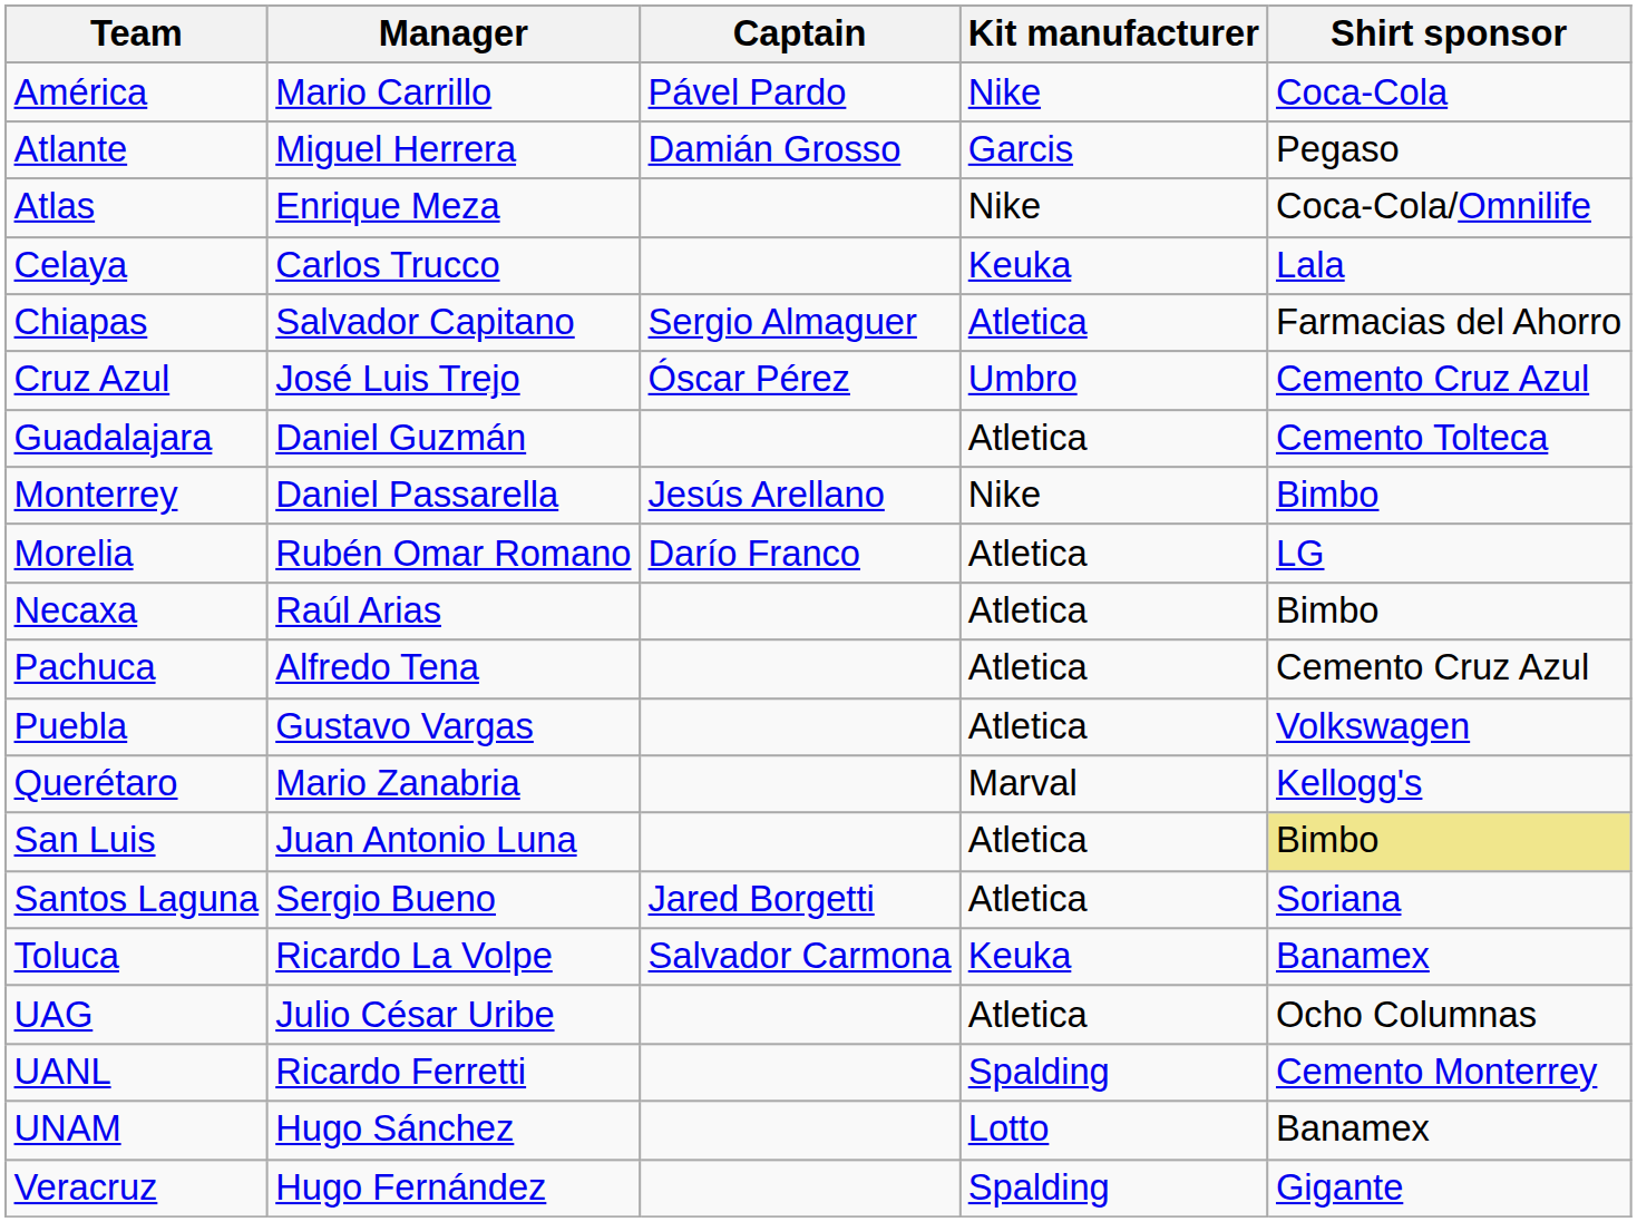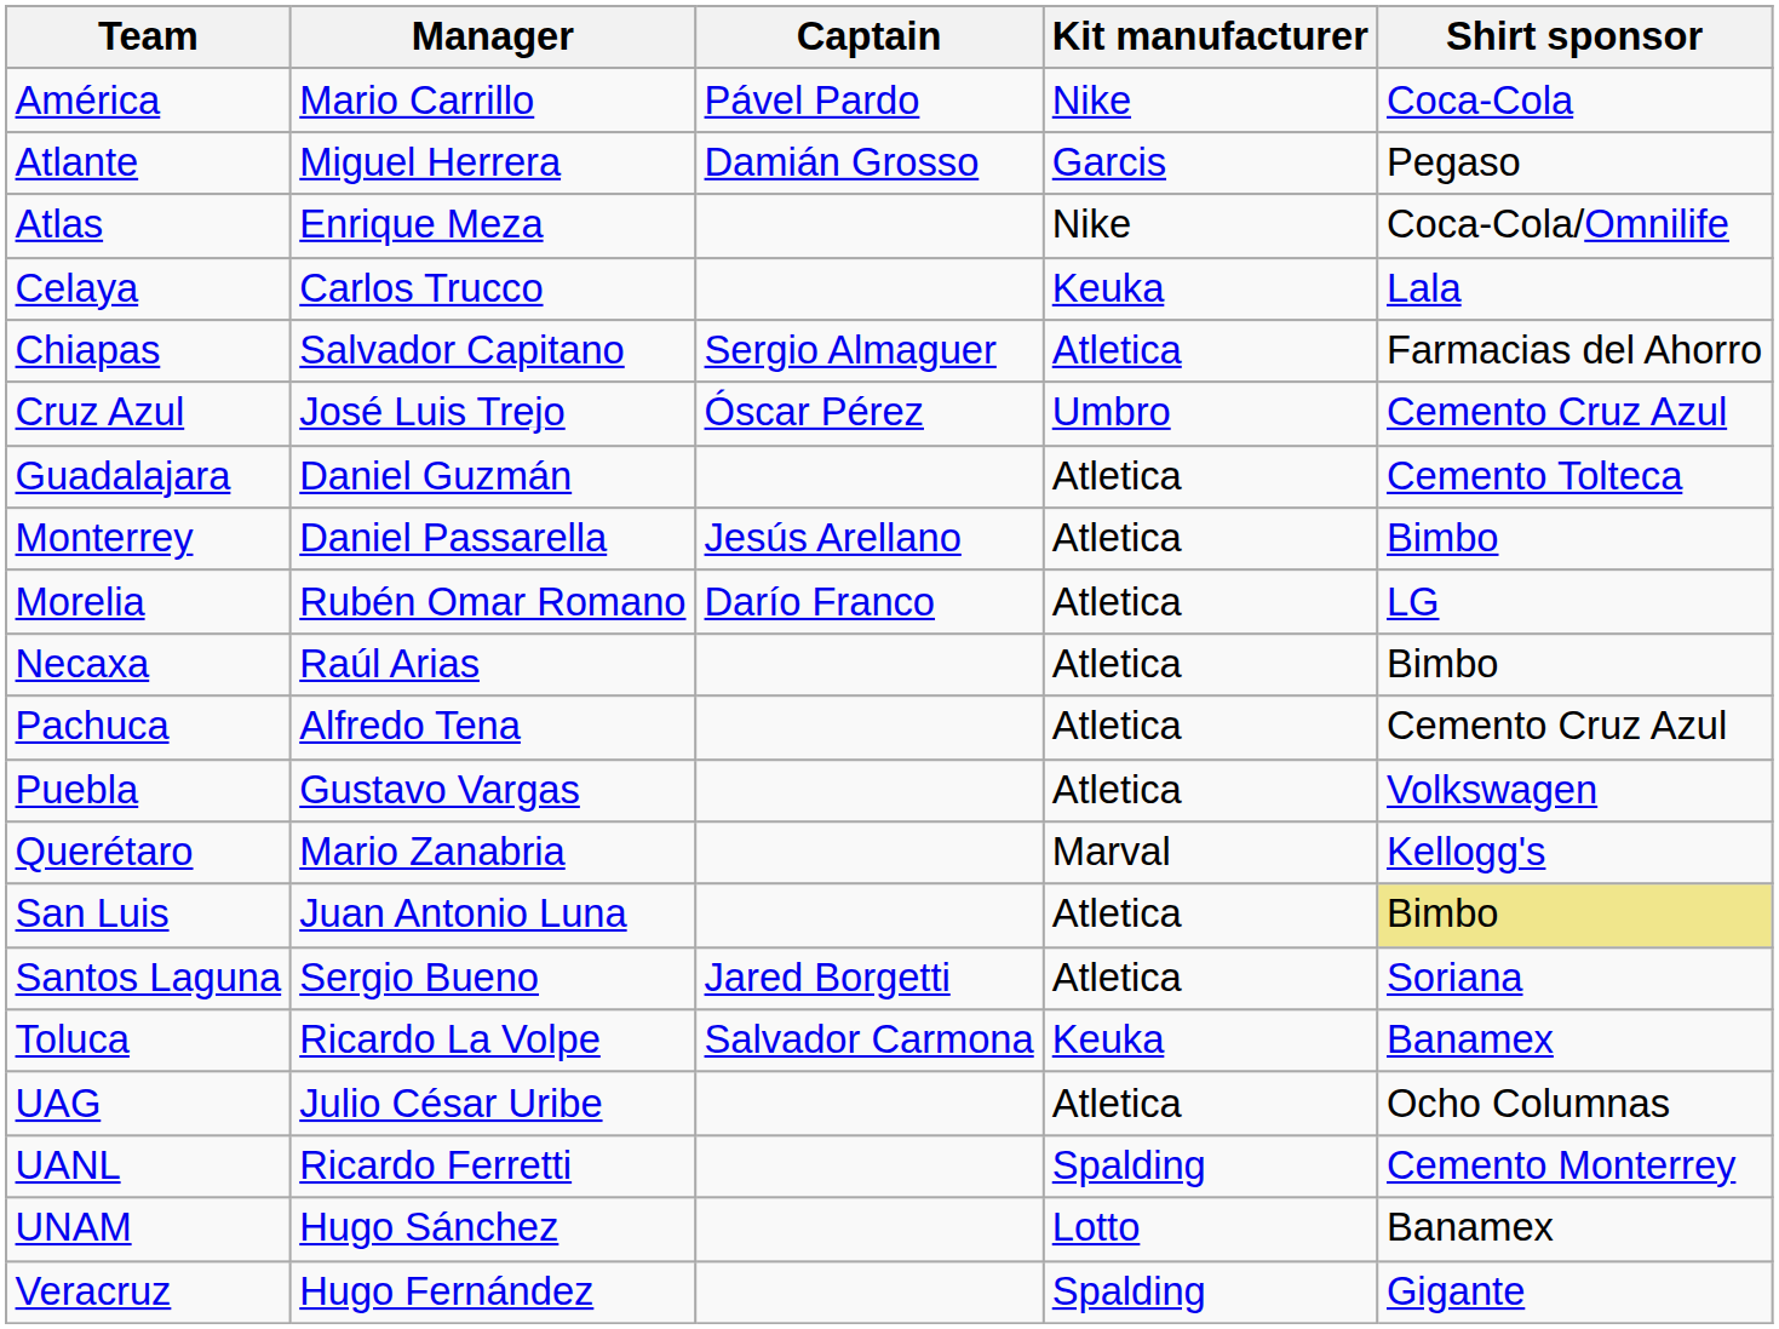 <table class="wikitable sortable">
 <tr>
 <th>Team</th>
 <th>Manager</th>
 <th>Captain</th>
 <th>Kit manufacturer</th>
 <th>Shirt sponsor</th>
 </tr>
 <tr>
 <td><a href='#'>América</a></td>
 <td> <a href='#'>Mario Carrillo</a></td>
 <td> <a href='#'>Pável Pardo</a></td>
 <td><a href='#'>Nike</a></td>
 <td><a href='#'>Coca-Cola</a></td>
 </tr>
 <tr>
 <td><a href='#'>Atlante</a></td>
 <td> <a href='#'>Miguel Herrera</a></td>
 <td> <a href='#'>Damián Grosso</a></td>
 <td><a href='#'>Garcis</a></td>
 <td>Pegaso</td>
 </tr>
 <tr>
 <td><a href='#'>Atlas</a></td>
 <td> <a href='#'>Enrique Meza</a></td>
 <td></td>
 <td>Nike</td>
 <td>Coca-Cola/<a href='#'>Omnilife</a></td>
 </tr>
 <tr>
 <td><a href='#'>Celaya</a></td>
 <td> <a href='#'>Carlos Trucco</a></td>
 <td></td>
 <td><a href='#'>Keuka</a></td>
 <td><a href='#'>Lala</a></td>
 </tr>
 <tr>
 <td><a href='#'>Chiapas</a></td>
 <td> <a href='#'>Salvador Capitano</a></td>
 <td> <a href='#'>Sergio Almaguer</a></td>
 <td><a href='#'>Atletica</a></td>
 <td>Farmacias del Ahorro</td>
 </tr>
 <tr>
 <td><a href='#'>Cruz Azul</a></td>
 <td> <a href='#'>José Luis Trejo</a></td>
 <td> <a href='#'>Óscar Pérez</a></td>
 <td><a href='#'>Umbro</a></td>
 <td><a href='#'>Cemento Cruz Azul</a></td>
 </tr>
 <tr>
 <td><a href='#'>Guadalajara</a></td>
 <td> <a href='#'>Daniel Guzmán</a></td>
 <td></td>
 <td>Atletica</td>
 <td><a href='#'>Cemento Tolteca</a></td>
 </tr>
 <tr>
 <td><a href='#'>Monterrey</a></td>
 <td> <a href='#'>Daniel Passarella</a></td>
 <td> <a href='#'>Jesús Arellano</a></td>
-<td>Nike</td>
+<td>Atletica</td>
 <td><a href='#'>Bimbo</a></td>
 </tr>
 <tr>
 <td><a href='#'>Morelia</a></td>
 <td> <a href='#'>Rubén Omar Romano</a></td>
 <td> <a href='#'>Darío Franco</a></td>
 <td>Atletica</td>
 <td><a href='#'>LG</a></td>
 </tr>
 <tr>
 <td><a href='#'>Necaxa</a></td>
 <td> <a href='#'>Raúl Arias</a></td>
 <td></td>
 <td>Atletica</td>
 <td>Bimbo</td>
 </tr>
 <tr>
 <td><a href='#'>Pachuca</a></td>
 <td> <a href='#'>Alfredo Tena</a></td>
 <td></td>
 <td>Atletica</td>
 <td>Cemento Cruz Azul</td>
 </tr>
 <tr>
 <td><a href='#'>Puebla</a></td>
 <td> <a href='#'>Gustavo Vargas</a></td>
 <td></td>
 <td>Atletica</td>
 <td><a href='#'>Volkswagen</a></td>
 </tr>
 <tr>
 <td><a href='#'>Querétaro</a></td>
 <td> <a href='#'>Mario Zanabria</a></td>
 <td></td>
 <td>Marval</td>
 <td><a href='#'>Kellogg's</a></td>
 </tr>
 <tr>
 <td><a href='#'>San Luis</a></td>
 <td> <a href='#'>Juan Antonio Luna</a></td>
 <td></td>
 <td>Atletica</td>
 <td style="background: khaki;">Bimbo</td>
 </tr>
 <tr>
 <td><a href='#'>Santos Laguna</a></td>
 <td> <a href='#'>Sergio Bueno</a></td>
 <td> <a href='#'>Jared Borgetti</a></td>
 <td>Atletica</td>
 <td><a href='#'>Soriana</a></td>
 </tr>
 <tr>
 <td><a href='#'>Toluca</a></td>
 <td> <a href='#'>Ricardo La Volpe</a></td>
 <td> <a href='#'>Salvador Carmona</a></td>
 <td><a href='#'>Keuka</a></td>
 <td><a href='#'>Banamex</a></td>
 </tr>
 <tr>
 <td><a href='#'>UAG</a></td>
 <td> <a href='#'>Julio César Uribe</a></td>
 <td></td>
 <td>Atletica</td>
 <td>Ocho Columnas</td>
 </tr>
 <tr>
 <td><a href='#'>UANL</a></td>
 <td> <a href='#'>Ricardo Ferretti</a></td>
 <td></td>
 <td><a href='#'>Spalding</a></td>
 <td><a href='#'>Cemento Monterrey</a></td>
 </tr>
 <tr>
 <td><a href='#'>UNAM</a></td>
 <td> <a href='#'>Hugo Sánchez</a></td>
 <td></td>
 <td><a href='#'>Lotto</a></td>
 <td>Banamex</td>
 </tr>
 <tr>
 <td><a href='#'>Veracruz</a></td>
 <td> <a href='#'>Hugo Fernández</a></td>
 <td></td>
 <td><a href='#'>Spalding</a></td>
 <td><a href='#'>Gigante</a></td>
 </tr>
 </table>
